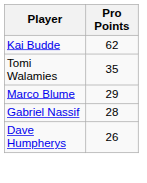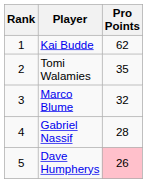 <table class="wikitable" width=30%>
 <tr>
+<th>Rank</th>
 <th>Player</th>
 <th>Pro Points</th>
 </tr>
 <tr>
+<td align=center>1</td>
 <td> <a href='#'>Kai Budde</a></td>
 <td align=center>62</td>
 </tr>
 <tr>
+<td align=center>2</td>
 <td> Tomi Walamies</td>
 <td align=center>35</td>
 </tr>
 <tr>
+<td align=center>3</td>
 <td> <a href='#'>Marco Blume</a></td>
-<td align=center>29</td>
+<td align=center>32</td>
 </tr>
 <tr>
+<td align=center>4</td>
 <td> <a href='#'>Gabriel Nassif</a></td>
 <td align=center>28</td>
 </tr>
 <tr>
+<td align=center>5</td>
 <td> <a href='#'>Dave Humpherys</a></td>
-<td align=center>26</td>
+<td align=center style="background: pink;">26</td>
 </tr>
 </table>
